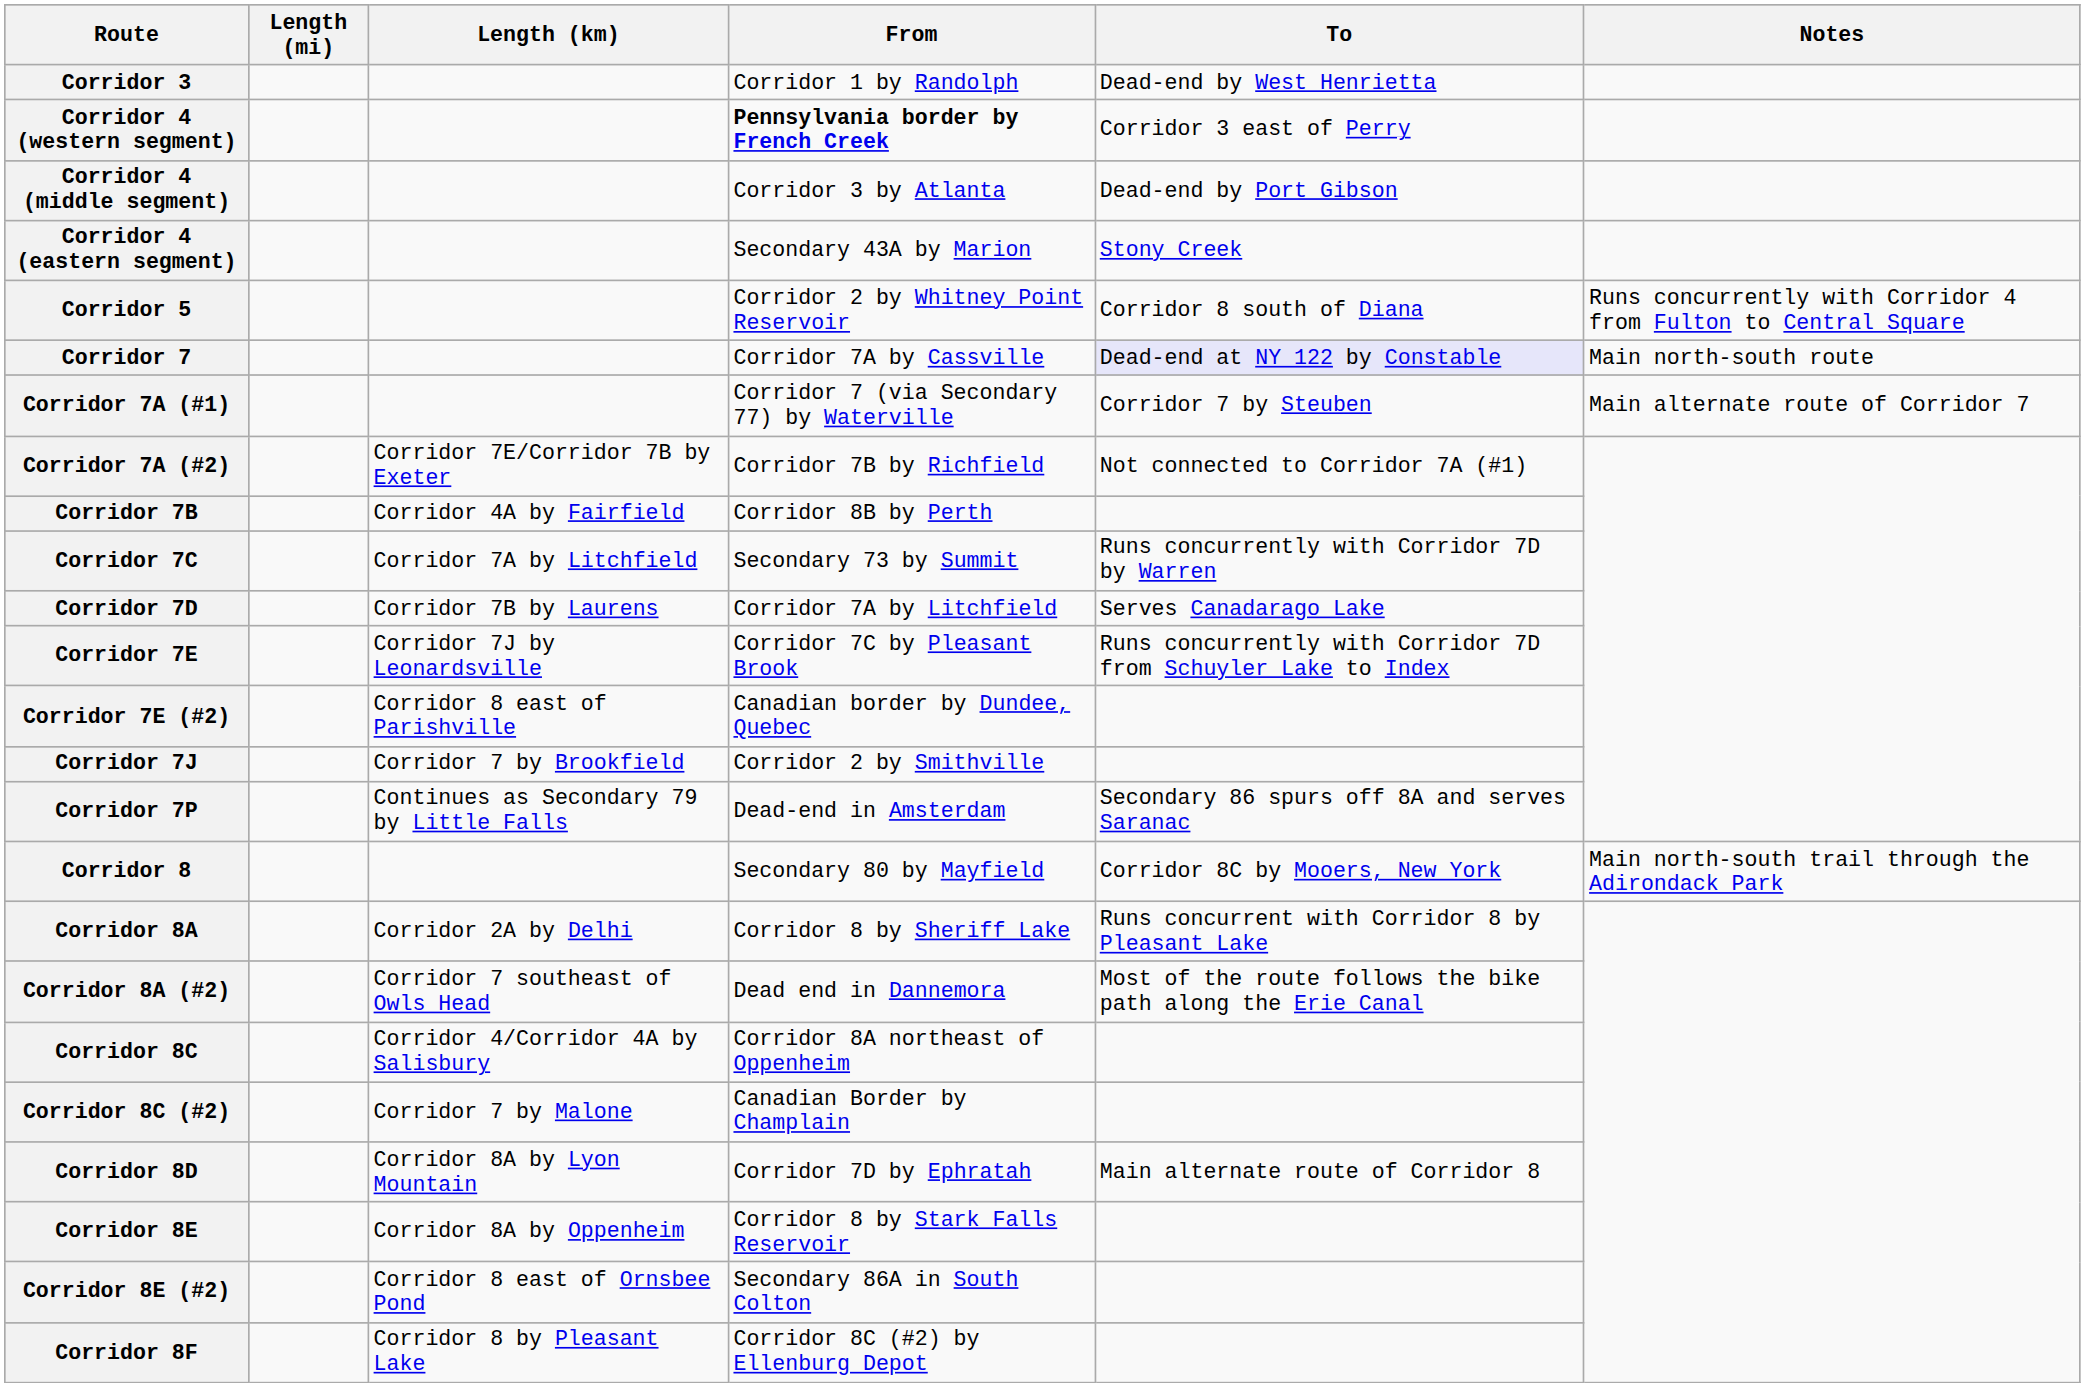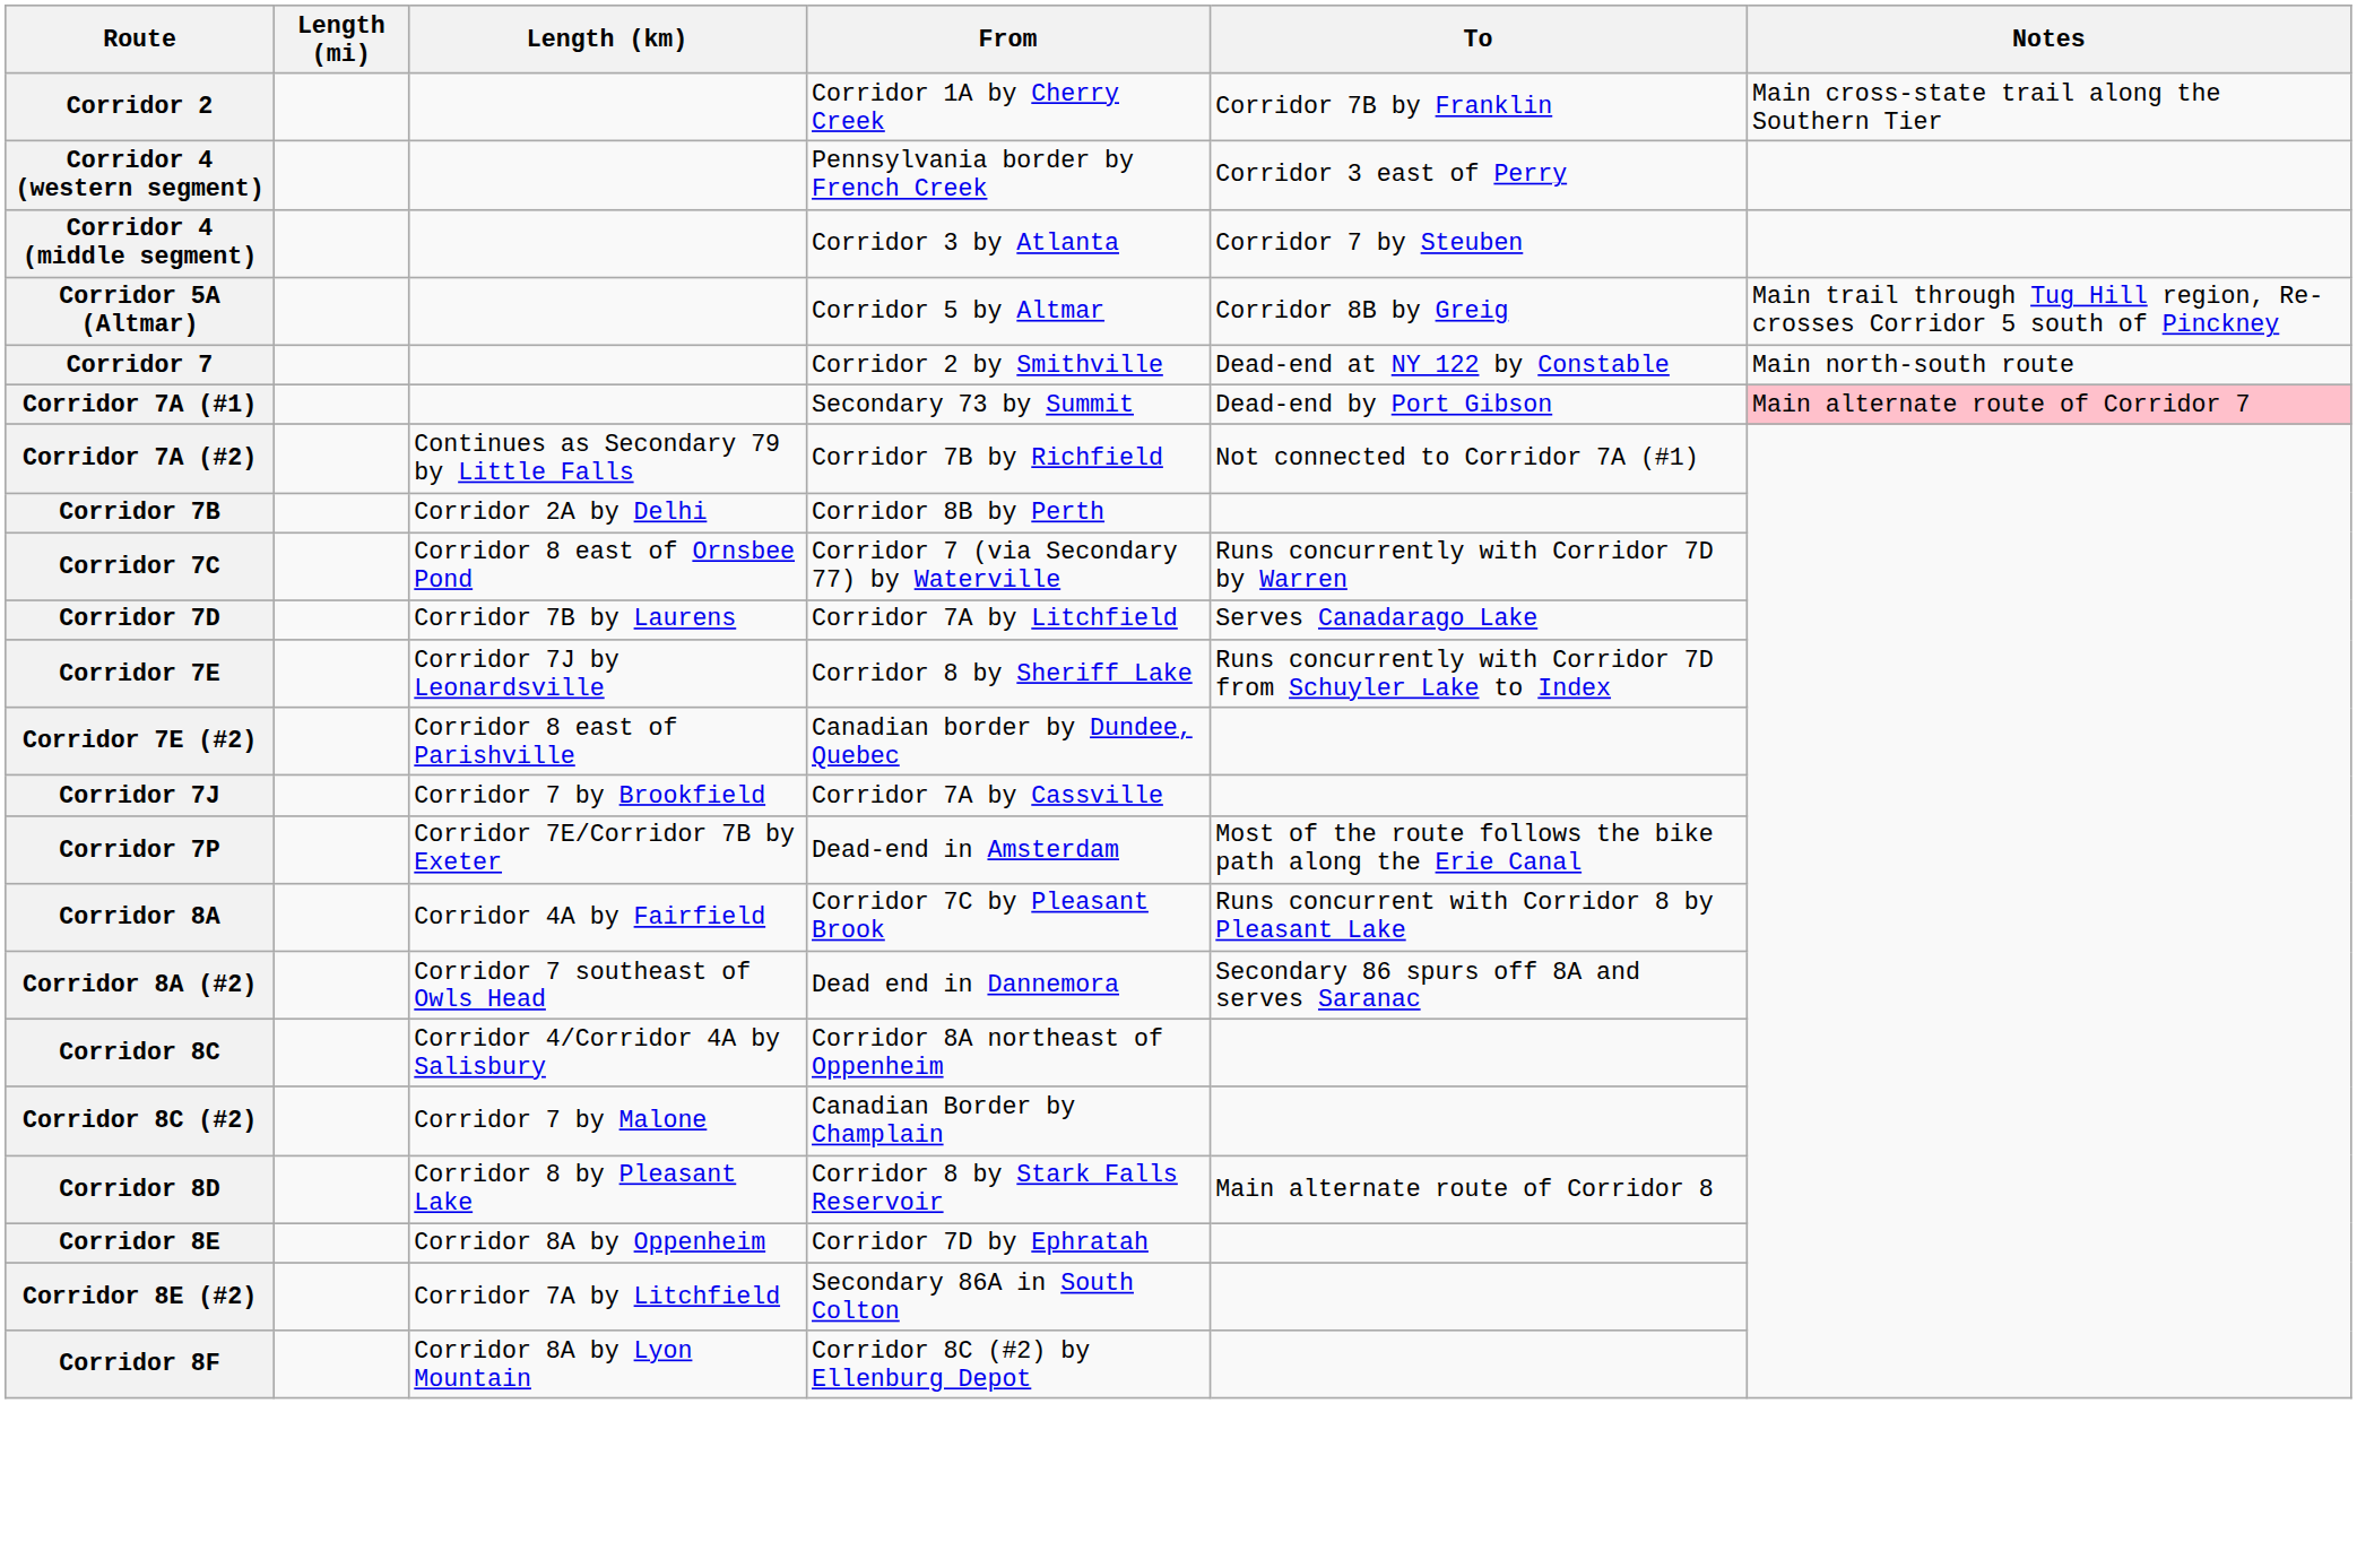 <table class="wikitable sortable plainrowheaders">
 <tr>
 <th scope = "col">Route</th>
 <th scope = "col">Length (mi)</th>
 <th scope = "col">Length (km)</th>
 <th scope = "col" class="unsortable">From</th>
 <th scope = "col" class="unsortable">To</th>
 <th scope = "col" class="unsortable">Notes</th>
 </tr>
 <tr>
-<th scope = "row">Corridor 3</th>
+<th scope = "row">Corridor 2</th>
 <td></td>
 <td></td>
-<td>Corridor 1 by <a href='#'>Randolph</a></td>
-<td>Dead-end by <a href='#'>West Henrietta</a></td>
-<td></td>
+<td>Corridor 1A by <a href='#'>Cherry Creek</a></td>
+<td>Corridor 7B by <a href='#'>Franklin</a></td>
+<td>Main cross-state trail along the Southern Tier</td>
 </tr>
 <tr>
 <th scope = "row">Corridor 4 (western segment)</th>
 <td></td>
 <td></td>
-<td><strong>Pennsylvania border by <a href='#'>French Creek</a></strong></td>
+<td>Pennsylvania border by <a href='#'>French Creek</a></td>
 <td>Corridor 3 east of <a href='#'>Perry</a></td>
 <td></td>
 </tr>
 <tr>
 <th scope = "row">Corridor 4 (middle segment)</th>
 <td></td>
 <td></td>
 <td>Corridor 3 by <a href='#'>Atlanta</a></td>
-<td>Dead-end by <a href='#'>Port Gibson</a></td>
+<td>Corridor 7 by <a href='#'>Steuben</a></td>
 <td></td>
 </tr>
 <tr>
-<th scope = "row">Corridor 4 (eastern segment)</th>
+<th scope = "row">Corridor 5A (Altmar)</th>
 <td></td>
 <td></td>
-<td>Secondary 43A by <a href='#'>Marion</a></td>
-<td><a href='#'>Stony Creek</a></td>
-<td></td>
-</tr>
-<tr>
-<th scope = "row">Corridor 5</th>
-<td></td>
-<td></td>
-<td>Corridor 2 by <a href='#'>Whitney Point Reservoir</a></td>
-<td>Corridor 8 south of <a href='#'>Diana</a></td>
-<td>Runs concurrently with Corridor 4 from <a href='#'>Fulton</a> to <a href='#'>Central Square</a></td>
+<td>Corridor 5 by <a href='#'>Altmar</a></td>
+<td>Corridor 8B by <a href='#'>Greig</a></td>
+<td>Main trail through <a href='#'>Tug Hill</a> region, Re-crosses Corridor 5 south of <a href='#'>Pinckney</a></td>
 </tr>
 <tr>
 <th scope = "row">Corridor 7</th>
 <td></td>
 <td></td>
-<td>Corridor 7A by <a href='#'>Cassville</a></td>
-<td style="background: lavender;">Dead-end at <a href='#'>NY 122</a> by <a href='#'>Constable</a></td>
+<td>Corridor 2 by <a href='#'>Smithville</a></td>
+<td>Dead-end at <a href='#'>NY 122</a> by <a href='#'>Constable</a></td>
 <td>Main north-south route</td>
 </tr>
 <tr>
 <th scope = "row">Corridor 7A (#1)</th>
 <td></td>
 <td></td>
-<td>Corridor 7 (via Secondary 77) by <a href='#'>Waterville</a></td>
-<td>Corridor 7 by <a href='#'>Steuben</a></td>
-<td>Main alternate route of Corridor 7</td>
+<td>Secondary 73 by <a href='#'>Summit</a></td>
+<td>Dead-end by <a href='#'>Port Gibson</a></td>
+<td style="background: pink;">Main alternate route of Corridor 7</td>
 </tr>
 <tr>
 <th scope = "row">Corridor 7A (#2)</th>
 <td></td>
-<td>Corridor 7E/Corridor 7B by <a href='#'>Exeter</a></td>
+<td>Continues as Secondary 79 by <a href='#'>Little Falls</a></td>
 <td>Corridor 7B by <a href='#'>Richfield</a></td>
 <td>Not connected to Corridor 7A (#1)</td>
 </tr>
 <tr>
 <th scope = "row">Corridor 7B</th>
 <td></td>
-<td>Corridor 4A by <a href='#'>Fairfield</a></td>
+<td>Corridor 2A by <a href='#'>Delhi</a></td>
 <td>Corridor 8B by <a href='#'>Perth</a></td>
 <td></td>
 </tr>
 <tr>
 <th scope = "row">Corridor 7C</th>
 <td></td>
-<td>Corridor 7A by <a href='#'>Litchfield</a></td>
-<td>Secondary 73 by <a href='#'>Summit</a></td>
+<td>Corridor 8 east of <a href='#'>Ornsbee Pond</a></td>
+<td>Corridor 7 (via Secondary 77) by <a href='#'>Waterville</a></td>
 <td>Runs concurrently with Corridor 7D by <a href='#'>Warren</a></td>
 </tr>
 <tr>
 <th scope = "row">Corridor 7D</th>
 <td></td>
 <td>Corridor 7B by <a href='#'>Laurens</a></td>
 <td>Corridor 7A by <a href='#'>Litchfield</a></td>
 <td>Serves <a href='#'>Canadarago Lake</a></td>
 </tr>
 <tr>
 <th scope = "row">Corridor 7E</th>
 <td></td>
 <td>Corridor 7J by <a href='#'>Leonardsville</a></td>
-<td>Corridor 7C by <a href='#'>Pleasant Brook</a></td>
+<td>Corridor 8 by <a href='#'>Sheriff Lake</a></td>
 <td>Runs concurrently with Corridor 7D from <a href='#'>Schuyler Lake</a> to <a href='#'>Index</a></td>
 </tr>
 <tr>
 <th scope = "row">Corridor 7E (#2)</th>
 <td></td>
 <td>Corridor 8 east of <a href='#'>Parishville</a></td>
 <td>Canadian border by <a href='#'>Dundee, Quebec</a></td>
 <td></td>
 </tr>
 <tr>
 <th scope = "row">Corridor 7J</th>
 <td></td>
 <td>Corridor 7 by <a href='#'>Brookfield</a></td>
-<td>Corridor 2 by <a href='#'>Smithville</a></td>
+<td>Corridor 7A by <a href='#'>Cassville</a></td>
 <td></td>
 </tr>
 <tr>
 <th scope = "row">Corridor 7P</th>
 <td></td>
-<td>Continues as Secondary 79 by <a href='#'>Little Falls</a></td>
+<td>Corridor 7E/Corridor 7B by <a href='#'>Exeter</a></td>
 <td>Dead-end in <a href='#'>Amsterdam</a></td>
-<td>Secondary 86 spurs off 8A and serves <a href='#'>Saranac</a></td>
-</tr>
-<tr>
-<th scope = "row">Corridor 8</th>
-<td></td>
-<td></td>
-<td>Secondary 80 by <a href='#'>Mayfield</a></td>
-<td>Corridor 8C by <a href='#'>Mooers, New York</a></td>
-<td>Main north-south trail through the <a href='#'>Adirondack Park</a></td>
+<td>Most of the route follows the bike path along the <a href='#'>Erie Canal</a></td>
 </tr>
 <tr>
 <th scope = "row">Corridor 8A</th>
 <td></td>
-<td>Corridor 2A by <a href='#'>Delhi</a></td>
-<td>Corridor 8 by <a href='#'>Sheriff Lake</a></td>
+<td>Corridor 4A by <a href='#'>Fairfield</a></td>
+<td>Corridor 7C by <a href='#'>Pleasant Brook</a></td>
 <td>Runs concurrent with Corridor 8 by <a href='#'>Pleasant Lake</a></td>
 </tr>
 <tr>
 <th scope = "row">Corridor 8A (#2)</th>
 <td></td>
 <td>Corridor 7 southeast of <a href='#'>Owls Head</a></td>
 <td>Dead end in <a href='#'>Dannemora</a></td>
-<td>Most of the route follows the bike path along the <a href='#'>Erie Canal</a></td>
+<td>Secondary 86 spurs off 8A and serves <a href='#'>Saranac</a></td>
 </tr>
 <tr>
 <th scope = "row">Corridor 8C</th>
 <td></td>
 <td>Corridor 4/Corridor 4A by <a href='#'>Salisbury</a></td>
 <td>Corridor 8A northeast of <a href='#'>Oppenheim</a></td>
 <td></td>
 </tr>
 <tr>
 <th scope = "row">Corridor 8C (#2)</th>
 <td></td>
 <td>Corridor 7 by <a href='#'>Malone</a></td>
 <td>Canadian Border by <a href='#'>Champlain</a></td>
 <td></td>
 </tr>
 <tr>
 <th scope = "row">Corridor 8D</th>
 <td></td>
-<td>Corridor 8A by <a href='#'>Lyon Mountain</a></td>
-<td>Corridor 7D by <a href='#'>Ephratah</a></td>
+<td>Corridor 8 by <a href='#'>Pleasant Lake</a></td>
+<td>Corridor 8 by <a href='#'>Stark Falls Reservoir</a></td>
 <td>Main alternate route of Corridor 8</td>
 </tr>
 <tr>
 <th scope = "row">Corridor 8E</th>
 <td></td>
 <td>Corridor 8A by <a href='#'>Oppenheim</a></td>
-<td>Corridor 8 by <a href='#'>Stark Falls Reservoir</a></td>
+<td>Corridor 7D by <a href='#'>Ephratah</a></td>
 <td></td>
 </tr>
 <tr>
 <th scope = "row">Corridor 8E (#2)</th>
 <td></td>
-<td>Corridor 8 east of <a href='#'>Ornsbee Pond</a></td>
+<td>Corridor 7A by <a href='#'>Litchfield</a></td>
 <td>Secondary 86A in <a href='#'>South Colton</a></td>
 <td></td>
 </tr>
 <tr>
 <th scope = "row">Corridor 8F</th>
 <td></td>
-<td>Corridor 8 by <a href='#'>Pleasant Lake</a></td>
+<td>Corridor 8A by <a href='#'>Lyon Mountain</a></td>
 <td>Corridor 8C (#2) by <a href='#'>Ellenburg Depot</a></td>
 <td></td>
 </tr>
 </table>
